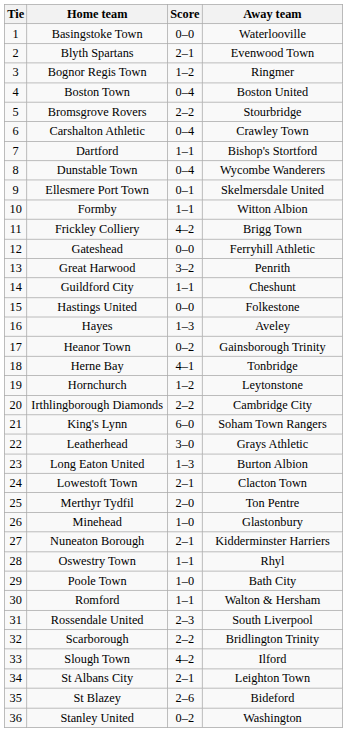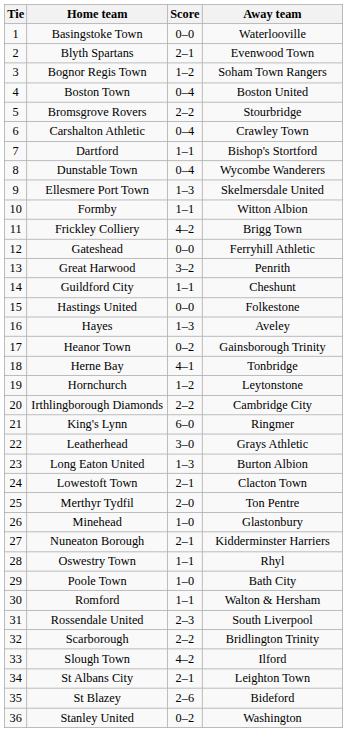 <table class="wikitable" style="text-align:center;">
 <tr>
 <th width=20>Tie</th>
 <th width=175>Home team</th>
 <th width=20>Score</th>
 <th width=175>Away team</th>
 </tr>
 <tr>
 <td>1</td>
 <td>Basingstoke Town</td>
 <td>0–0</td>
 <td>Waterlooville</td>
 </tr>
 <tr>
 <td>2</td>
 <td>Blyth Spartans</td>
 <td>2–1</td>
 <td>Evenwood Town</td>
 </tr>
 <tr>
 <td>3</td>
 <td>Bognor Regis Town</td>
 <td>1–2</td>
-<td>Ringmer</td>
+<td>Soham Town Rangers</td>
 </tr>
 <tr>
 <td>4</td>
 <td>Boston Town</td>
 <td>0–4</td>
 <td>Boston United</td>
 </tr>
 <tr>
 <td>5</td>
 <td>Bromsgrove Rovers</td>
 <td>2–2</td>
 <td>Stourbridge</td>
 </tr>
 <tr>
 <td>6</td>
 <td>Carshalton Athletic</td>
 <td>0–4</td>
 <td>Crawley Town</td>
 </tr>
 <tr>
 <td>7</td>
 <td>Dartford</td>
 <td>1–1</td>
 <td>Bishop's Stortford</td>
 </tr>
 <tr>
 <td>8</td>
 <td>Dunstable Town</td>
 <td>0–4</td>
 <td>Wycombe Wanderers</td>
 </tr>
 <tr>
 <td>9</td>
 <td>Ellesmere Port Town</td>
-<td>0–1</td>
+<td>1–3</td>
 <td>Skelmersdale United</td>
 </tr>
 <tr>
 <td>10</td>
 <td>Formby</td>
 <td>1–1</td>
 <td>Witton Albion</td>
 </tr>
 <tr>
 <td>11</td>
 <td>Frickley Colliery</td>
 <td>4–2</td>
 <td>Brigg Town</td>
 </tr>
 <tr>
 <td>12</td>
 <td>Gateshead</td>
 <td>0–0</td>
 <td>Ferryhill Athletic</td>
 </tr>
 <tr>
 <td>13</td>
 <td>Great Harwood</td>
 <td>3–2</td>
 <td>Penrith</td>
 </tr>
 <tr>
 <td>14</td>
 <td>Guildford City</td>
 <td>1–1</td>
 <td>Cheshunt</td>
 </tr>
 <tr>
 <td>15</td>
 <td>Hastings United</td>
 <td>0–0</td>
 <td>Folkestone</td>
 </tr>
 <tr>
 <td>16</td>
 <td>Hayes</td>
 <td>1–3</td>
 <td>Aveley</td>
 </tr>
 <tr>
 <td>17</td>
 <td>Heanor Town</td>
 <td>0–2</td>
 <td>Gainsborough Trinity</td>
 </tr>
 <tr>
 <td>18</td>
 <td>Herne Bay</td>
 <td>4–1</td>
 <td>Tonbridge</td>
 </tr>
 <tr>
 <td>19</td>
 <td>Hornchurch</td>
 <td>1–2</td>
 <td>Leytonstone</td>
 </tr>
 <tr>
 <td>20</td>
 <td>Irthlingborough Diamonds</td>
 <td>2–2</td>
 <td>Cambridge City</td>
 </tr>
 <tr>
 <td>21</td>
 <td>King's Lynn</td>
 <td>6–0</td>
-<td>Soham Town Rangers</td>
+<td>Ringmer</td>
 </tr>
 <tr>
 <td>22</td>
 <td>Leatherhead</td>
 <td>3–0</td>
 <td>Grays Athletic</td>
 </tr>
 <tr>
 <td>23</td>
 <td>Long Eaton United</td>
 <td>1–3</td>
 <td>Burton Albion</td>
 </tr>
 <tr>
 <td>24</td>
 <td>Lowestoft Town</td>
 <td>2–1</td>
 <td>Clacton Town</td>
 </tr>
 <tr>
 <td>25</td>
 <td>Merthyr Tydfil</td>
 <td>2–0</td>
 <td>Ton Pentre</td>
 </tr>
 <tr>
 <td>26</td>
 <td>Minehead</td>
 <td>1–0</td>
 <td>Glastonbury</td>
 </tr>
 <tr>
 <td>27</td>
 <td>Nuneaton Borough</td>
 <td>2–1</td>
 <td>Kidderminster Harriers</td>
 </tr>
 <tr>
 <td>28</td>
 <td>Oswestry Town</td>
 <td>1–1</td>
 <td>Rhyl</td>
 </tr>
 <tr>
 <td>29</td>
 <td>Poole Town</td>
 <td>1–0</td>
 <td>Bath City</td>
 </tr>
 <tr>
 <td>30</td>
 <td>Romford</td>
 <td>1–1</td>
 <td>Walton & Hersham</td>
 </tr>
 <tr>
 <td>31</td>
 <td>Rossendale United</td>
 <td>2–3</td>
 <td>South Liverpool</td>
 </tr>
 <tr>
 <td>32</td>
 <td>Scarborough</td>
 <td>2–2</td>
 <td>Bridlington Trinity</td>
 </tr>
 <tr>
 <td>33</td>
 <td>Slough Town</td>
 <td>4–2</td>
 <td>Ilford</td>
 </tr>
 <tr>
 <td>34</td>
 <td>St Albans City</td>
 <td>2–1</td>
 <td>Leighton Town</td>
 </tr>
 <tr>
 <td>35</td>
 <td>St Blazey</td>
 <td>2–6</td>
 <td>Bideford</td>
 </tr>
 <tr>
 <td>36</td>
 <td>Stanley United</td>
 <td>0–2</td>
 <td>Washington</td>
 </tr>
 </table>
